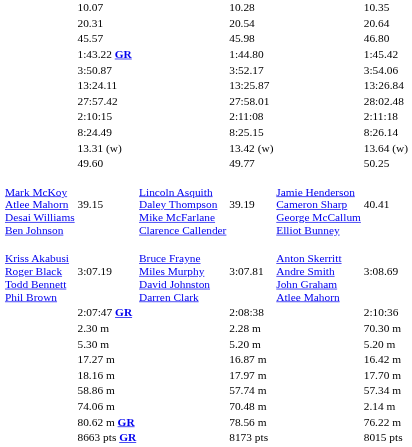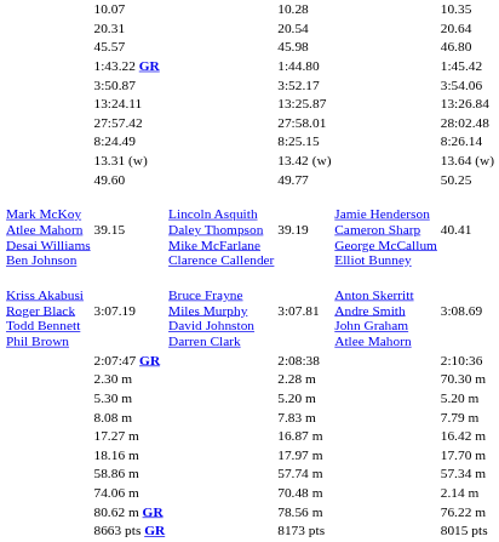 <table>
 <tr>
 <td></td>
 <td></td>
 <td>10.07</td>
 <td></td>
 <td>10.28</td>
 <td></td>
 <td>10.35</td>
 </tr>
 <tr>
 <td></td>
 <td></td>
 <td>20.31</td>
 <td></td>
 <td>20.54</td>
 <td></td>
 <td>20.64</td>
 </tr>
 <tr>
 <td></td>
 <td></td>
 <td>45.57</td>
 <td></td>
 <td>45.98</td>
 <td></td>
 <td>46.80</td>
 </tr>
 <tr>
 <td></td>
 <td></td>
 <td>1:43.22 <strong><a href='#'>GR</a></strong></td>
 <td></td>
 <td>1:44.80</td>
 <td></td>
 <td>1:45.42</td>
 </tr>
 <tr>
 <td></td>
 <td></td>
 <td>3:50.87</td>
 <td></td>
 <td>3:52.17</td>
 <td></td>
 <td>3:54.06</td>
 </tr>
 <tr>
 <td></td>
 <td></td>
 <td>13:24.11</td>
 <td></td>
 <td>13:25.87</td>
 <td></td>
 <td>13:26.84</td>
 </tr>
 <tr>
 <td></td>
 <td></td>
 <td>27:57.42</td>
 <td></td>
 <td>27:58.01</td>
 <td></td>
 <td>28:02.48</td>
-</tr>
-<tr>
-<td></td>
-<td></td>
-<td>2:10:15</td>
-<td></td>
-<td>2:11:08</td>
-<td></td>
-<td>2:11:18</td>
 </tr>
 <tr>
 <td></td>
 <td></td>
 <td>8:24.49</td>
 <td></td>
 <td>8:25.15</td>
 <td></td>
 <td>8:26.14</td>
 </tr>
 <tr>
 <td></td>
 <td></td>
 <td>13.31 (w)</td>
 <td></td>
 <td>13.42 (w)</td>
 <td></td>
 <td>13.64 (w)</td>
 </tr>
 <tr>
 <td></td>
 <td></td>
 <td>49.60</td>
 <td></td>
 <td>49.77</td>
 <td></td>
 <td>50.25</td>
 </tr>
 <tr>
 <td></td>
 <td><br><a href='#'>Mark McKoy</a><br><a href='#'>Atlee Mahorn</a><br><a href='#'>Desai Williams</a><br><a href='#'>Ben Johnson</a></td>
 <td>39.15</td>
 <td><br><a href='#'>Lincoln Asquith</a><br><a href='#'>Daley Thompson</a><br><a href='#'>Mike McFarlane</a><br><a href='#'>Clarence Callender</a></td>
 <td>39.19</td>
 <td><br><a href='#'>Jamie Henderson</a><br><a href='#'>Cameron Sharp</a><br><a href='#'>George McCallum</a><br><a href='#'>Elliot Bunney</a></td>
 <td>40.41</td>
 </tr>
 <tr>
 <td></td>
 <td><br><a href='#'>Kriss Akabusi</a><br><a href='#'>Roger Black</a><br><a href='#'>Todd Bennett</a><br><a href='#'>Phil Brown</a></td>
 <td>3:07.19</td>
 <td><br><a href='#'>Bruce Frayne</a><br><a href='#'>Miles Murphy</a><br><a href='#'>David Johnston</a><br><a href='#'>Darren Clark</a></td>
 <td>3:07.81</td>
 <td><br><a href='#'>Anton Skerritt</a><br><a href='#'>Andre Smith</a><br><a href='#'>John Graham</a><br><a href='#'>Atlee Mahorn</a></td>
 <td>3:08.69</td>
 </tr>
 <tr>
 <td></td>
 <td></td>
 <td>2:07:47 <strong><a href='#'>GR</a></strong></td>
 <td></td>
 <td>2:08:38</td>
 <td></td>
 <td>2:10:36</td>
 </tr>
 <tr>
 <td></td>
 <td></td>
 <td>2.30 m</td>
 <td></td>
 <td>2.28 m</td>
 <td><br></td>
 <td>70.30 m</td>
 </tr>
 <tr>
 <td></td>
 <td></td>
 <td>5.30 m</td>
 <td></td>
 <td>5.20 m</td>
 <td></td>
 <td>5.20 m</td>
 </tr>
 <tr>
 <td></td>
 <td></td>
+<td>8.08 m</td>
+<td></td>
+<td>7.83 m</td>
+<td></td>
+<td>7.79 m</td>
+</tr>
+<tr>
+<td></td>
+<td></td>
 <td>17.27 m</td>
 <td></td>
 <td>16.87 m</td>
 <td></td>
 <td>16.42 m</td>
 </tr>
 <tr>
 <td></td>
 <td></td>
 <td>18.16 m</td>
 <td></td>
 <td>17.97 m</td>
 <td></td>
 <td>17.70 m</td>
 </tr>
 <tr>
 <td></td>
 <td></td>
 <td>58.86 m</td>
 <td></td>
 <td>57.74 m</td>
 <td></td>
 <td>57.34 m</td>
 </tr>
 <tr>
 <td></td>
 <td></td>
 <td>74.06 m</td>
 <td></td>
 <td>70.48 m</td>
 <td></td>
 <td>2.14 m</td>
 </tr>
 <tr>
 <td></td>
 <td></td>
 <td>80.62 m <strong><a href='#'>GR</a></strong></td>
 <td></td>
 <td>78.56 m</td>
 <td></td>
 <td>76.22 m</td>
 </tr>
 <tr>
 <td></td>
 <td></td>
 <td>8663 pts <strong><a href='#'>GR</a></strong></td>
 <td></td>
 <td>8173 pts</td>
 <td></td>
 <td>8015 pts</td>
 </tr>
 </table>
